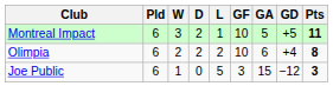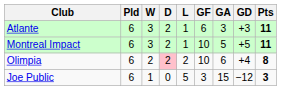 <table class="wikitable" style="text-align: center;">
 <tr>
 <th width="175">Club</th>
 <th width="20">Pld</th>
 <th width="20">W</th>
 <th width="20">D</th>
 <th width="20">L</th>
 <th width="20">GF</th>
 <th width="20">GA</th>
 <th width="20">GD</th>
 <th width="20">Pts</th>
+</tr>
+<tr bgcolor=#CCFFCC>
+<td align=left> <a href='#'>Atlante</a></td>
+<td>6</td>
+<td>3</td>
+<td>2</td>
+<td>1</td>
+<td>6</td>
+<td>3</td>
+<td>+3</td>
+<td><strong>11</strong></td>
 </tr>
 <tr bgcolor=#CCFFCC>
 <td align=left> <a href='#'>Montreal Impact</a></td>
 <td>6</td>
 <td>3</td>
 <td>2</td>
 <td>1</td>
 <td>10</td>
 <td>5</td>
 <td>+5</td>
 <td><strong>11</strong></td>
 </tr>
 <tr>
 <td align=left> <a href='#'>Olimpia</a></td>
 <td>6</td>
 <td>2</td>
-<td>2</td>
+<td style="background: pink;">2</td>
 <td>2</td>
 <td>10</td>
 <td>6</td>
 <td>+4</td>
 <td><strong>8</strong></td>
 </tr>
 <tr>
 <td align=left> <a href='#'>Joe Public</a></td>
 <td>6</td>
 <td>1</td>
 <td>0</td>
 <td>5</td>
 <td>3</td>
 <td>15</td>
 <td>−12</td>
 <td><strong>3</strong></td>
 </tr>
 </table>
